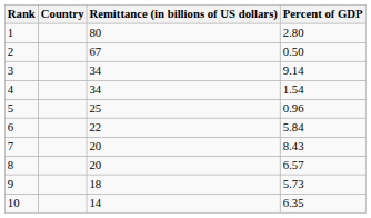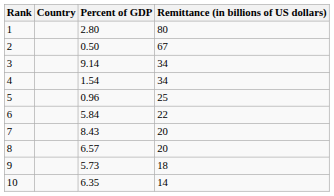 <table class="wikitable sortable">
 <tr>
 <th>Rank</th>
 <th>Country</th>
+<th>Percent of GDP</th>
 <th>Remittance (in billions of US dollars)</th>
-<th>Percent of GDP</th>
 </tr>
 <tr>
 <td>1</td>
 <td></td>
+<td>2.80</td>
 <td>80</td>
-<td>2.80</td>
 </tr>
 <tr>
 <td>2</td>
 <td></td>
+<td>0.50</td>
 <td>67</td>
-<td>0.50</td>
 </tr>
 <tr>
 <td>3</td>
 <td></td>
+<td>9.14</td>
 <td>34</td>
-<td>9.14</td>
 </tr>
 <tr>
 <td>4</td>
 <td></td>
+<td>1.54</td>
 <td>34</td>
-<td>1.54</td>
 </tr>
 <tr>
 <td>5</td>
 <td></td>
+<td>0.96</td>
 <td>25</td>
-<td>0.96</td>
 </tr>
 <tr>
 <td>6</td>
 <td></td>
+<td>5.84</td>
 <td>22</td>
-<td>5.84</td>
 </tr>
 <tr>
 <td>7</td>
 <td></td>
+<td>8.43</td>
 <td>20</td>
-<td>8.43</td>
 </tr>
 <tr>
 <td>8</td>
 <td></td>
+<td>6.57</td>
 <td>20</td>
-<td>6.57</td>
 </tr>
 <tr>
 <td>9</td>
 <td></td>
+<td>5.73</td>
 <td>18</td>
-<td>5.73</td>
 </tr>
 <tr>
 <td>10</td>
 <td></td>
+<td>6.35</td>
 <td>14</td>
-<td>6.35</td>
 </tr>
 </table>
